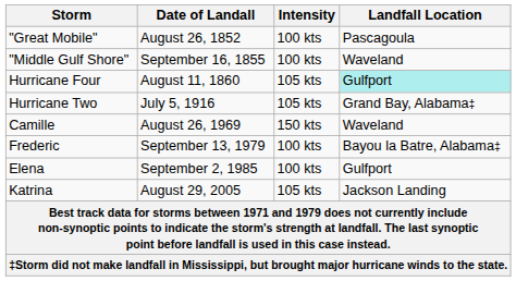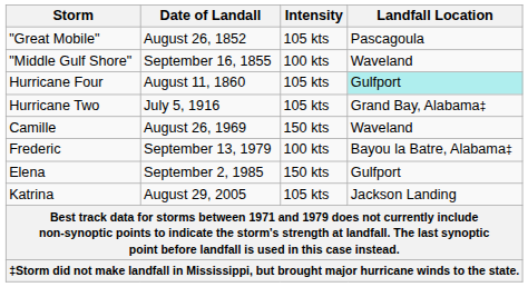 <table class="wikitable sortable plainrowheaders" style="margin:1em auto;">
 <tr>
 <th>Storm</th>
 <th>Date of Landall</th>
 <th>Intensity</th>
 <th>Landfall Location</th>
 </tr>
 <tr>
 <td>"Great Mobile"</td>
 <td>August 26, 1852</td>
-<td>100 kts</td>
+<td>105 kts</td>
 <td>Pascagoula</td>
 </tr>
 <tr>
 <td>"Middle Gulf Shore"</td>
 <td>September 16, 1855</td>
 <td>100 kts</td>
 <td>Waveland</td>
 </tr>
 <tr>
 <td>Hurricane Four</td>
 <td>August 11, 1860</td>
 <td>105 kts</td>
 <td style="background: paleturquoise;">Gulfport</td>
 </tr>
 <tr>
 <td>Hurricane Two</td>
 <td>July 5, 1916</td>
 <td>105 kts</td>
 <td>Grand Bay, Alabama<small>‡</small></td>
 </tr>
 <tr>
 <td>Camille</td>
 <td>August 26, 1969</td>
 <td>150 kts</td>
 <td>Waveland</td>
 </tr>
 <tr>
 <td>Frederic</td>
 <td>September 13, 1979</td>
 <td>100 kts</td>
 <td>Bayou la Batre, Alabama<small>‡</small></td>
 </tr>
 <tr>
 <td>Elena</td>
 <td>September 2, 1985</td>
-<td>100 kts</td>
+<td>150 kts</td>
 <td>Gulfport</td>
 </tr>
 <tr>
 <td>Katrina</td>
 <td>August 29, 2005</td>
 <td>105 kts</td>
 <td>Jackson Landing</td>
 </tr>
 <tr>
 <th colspan="4"><small>Best track data for storms between 1971 and 1979 does not currently include<br>non-synoptic points to indicate the storm's strength at landfall. The last synoptic <br>point before landfall is used in this case instead.</small></th>
 </tr>
 <tr>
 <th colspan="4"><small>‡Storm did not make landfall in Mississippi, but brought major hurricane winds to the state.</small></th>
 </tr>
 </table>
